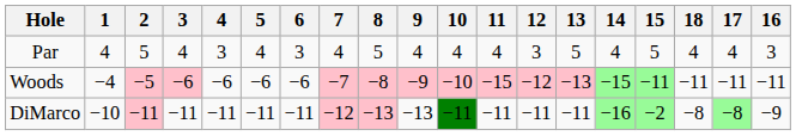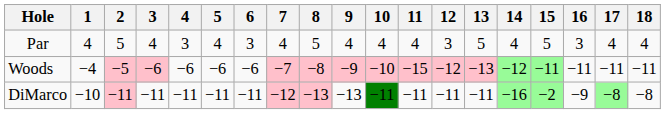 <table class="wikitable" style="text-align:center">
 <tr>
 <th>Hole</th>
 <th> 1 </th>
 <th> 2 </th>
 <th> 3 </th>
 <th> 4 </th>
 <th> 5 </th>
 <th> 6 </th>
 <th> 7 </th>
 <th> 8 </th>
 <th> 9 </th>
 <th>10</th>
 <th>11</th>
 <th>12</th>
 <th>13</th>
 <th>14</th>
 <th>15</th>
+<th>16</th>
+<th>17</th>
 <th>18</th>
-<th>17</th>
-<th>16</th>
 </tr>
 <tr>
 <td>Par</td>
 <td>4</td>
 <td>5</td>
 <td>4</td>
 <td>3</td>
 <td>4</td>
 <td>3</td>
 <td>4</td>
 <td>5</td>
 <td>4</td>
 <td>4</td>
 <td>4</td>
 <td>3</td>
 <td>5</td>
 <td>4</td>
 <td>5</td>
+<td>3</td>
 <td>4</td>
 <td>4</td>
-<td>3</td>
 </tr>
 <tr>
 <td align=left> Woods</td>
 <td>−4</td>
 <td style="background: Pink;">−5</td>
 <td style="background: Pink;">−6</td>
 <td>−6</td>
 <td>−6</td>
 <td>−6</td>
 <td style="background: Pink;">−7</td>
 <td style="background: Pink;">−8</td>
 <td style="background: Pink;">−9</td>
 <td style="background: Pink;">−10</td>
 <td style="background: Pink;">−15</td>
 <td style="background: Pink;">−12</td>
 <td style="background: Pink;">−13</td>
-<td style="background: PaleGreen;">−15</td>
+<td style="background: PaleGreen;">−12</td>
 <td style="background: PaleGreen;">−11</td>
 <td>−11</td>
 <td>−11</td>
 <td>−11</td>
 </tr>
 <tr>
 <td align=left> DiMarco</td>
 <td>−10</td>
 <td style="background: Pink;">−11</td>
 <td>−11</td>
 <td>−11</td>
 <td>−11</td>
 <td>−11</td>
 <td style="background: Pink;">−12</td>
 <td style="background: Pink;">−13</td>
 <td>−13</td>
 <td style="background: Green;">−11</td>
 <td>−11</td>
 <td>−11</td>
 <td>−11</td>
 <td style="background: PaleGreen;">−16</td>
 <td style="background: PaleGreen;">−2</td>
+<td>−9</td>
+<td style="background: PaleGreen;">−8</td>
 <td>−8</td>
-<td style="background: PaleGreen;">−8</td>
-<td>−9</td>
 </tr>
 </table>
